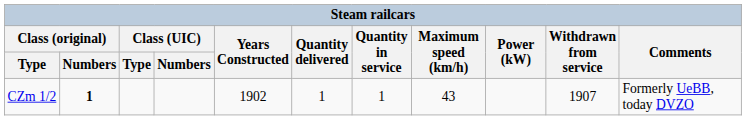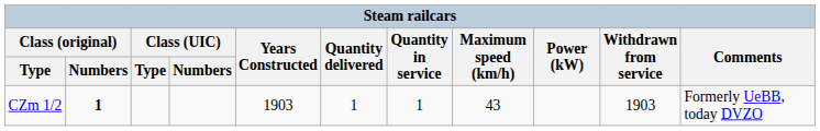 <table class="wikitable sortable" style=text-align:center>
 <tr>
 <th colspan = "11"  style="background:#BBCCDD">Steam railcars</th>
 </tr>
 <tr>
 <th colspan = "2">Class (original)</th>
 <th colspan = "2">Class (UIC)</th>
 <th rowspan = "2">Years<br>Constructed</th>
 <th rowspan = "2">Quantity<br>delivered</th>
 <th rowspan = "2">Quantity<br>in service</th>
 <th rowspan = "2">Maximum<br>speed (km/h)</th>
 <th rowspan = "2">Power (kW)</th>
 <th rowspan = "2">Withdrawn<br>from<br>service</th>
 <th rowspan = "2">Comments</th>
 </tr>
 <tr>
 <th>Type</th>
 <th>Numbers</th>
 <th>Type</th>
 <th>Numbers</th>
 </tr>
 <tr>
 <td><a href='#'>CZm 1/2</a></td>
 <td><strong>1</strong></td>
 <td></td>
 <td></td>
-<td>1902</td>
+<td>1903</td>
 <td>1</td>
 <td>1</td>
 <td>43</td>
 <td></td>
-<td>1907</td>
+<td>1903</td>
 <td align=left>Formerly <a href='#'>UeBB</a>, today <a href='#'>DVZO</a></td>
 </tr>
 </table>
